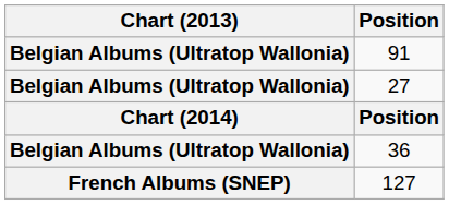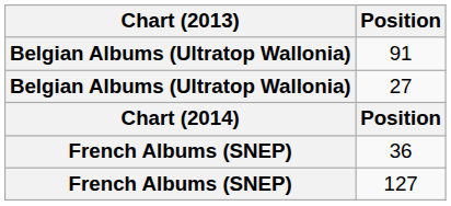 <table class="wikitable sortable plainrowheaders" style="text-align:center">
 <tr>
 <th scope="col">Chart (2013)</th>
 <th scope="col">Position</th>
 </tr>
 <tr>
 <th scope="row">Belgian Albums (Ultratop Wallonia)</th>
 <td>91</td>
 </tr>
 <tr>
 <th scope="row">Belgian Albums (Ultratop Wallonia)</th>
 <td>27</td>
 </tr>
 <tr>
 <th scope="col">Chart (2014)</th>
 <th scope="col">Position</th>
 </tr>
 <tr>
-<th scope="row">Belgian Albums (Ultratop Wallonia)</th>
+<th scope="row">French Albums (SNEP)</th>
 <td>36</td>
 </tr>
 <tr>
 <th scope="row">French Albums (SNEP)</th>
 <td>127</td>
 </tr>
 </table>
